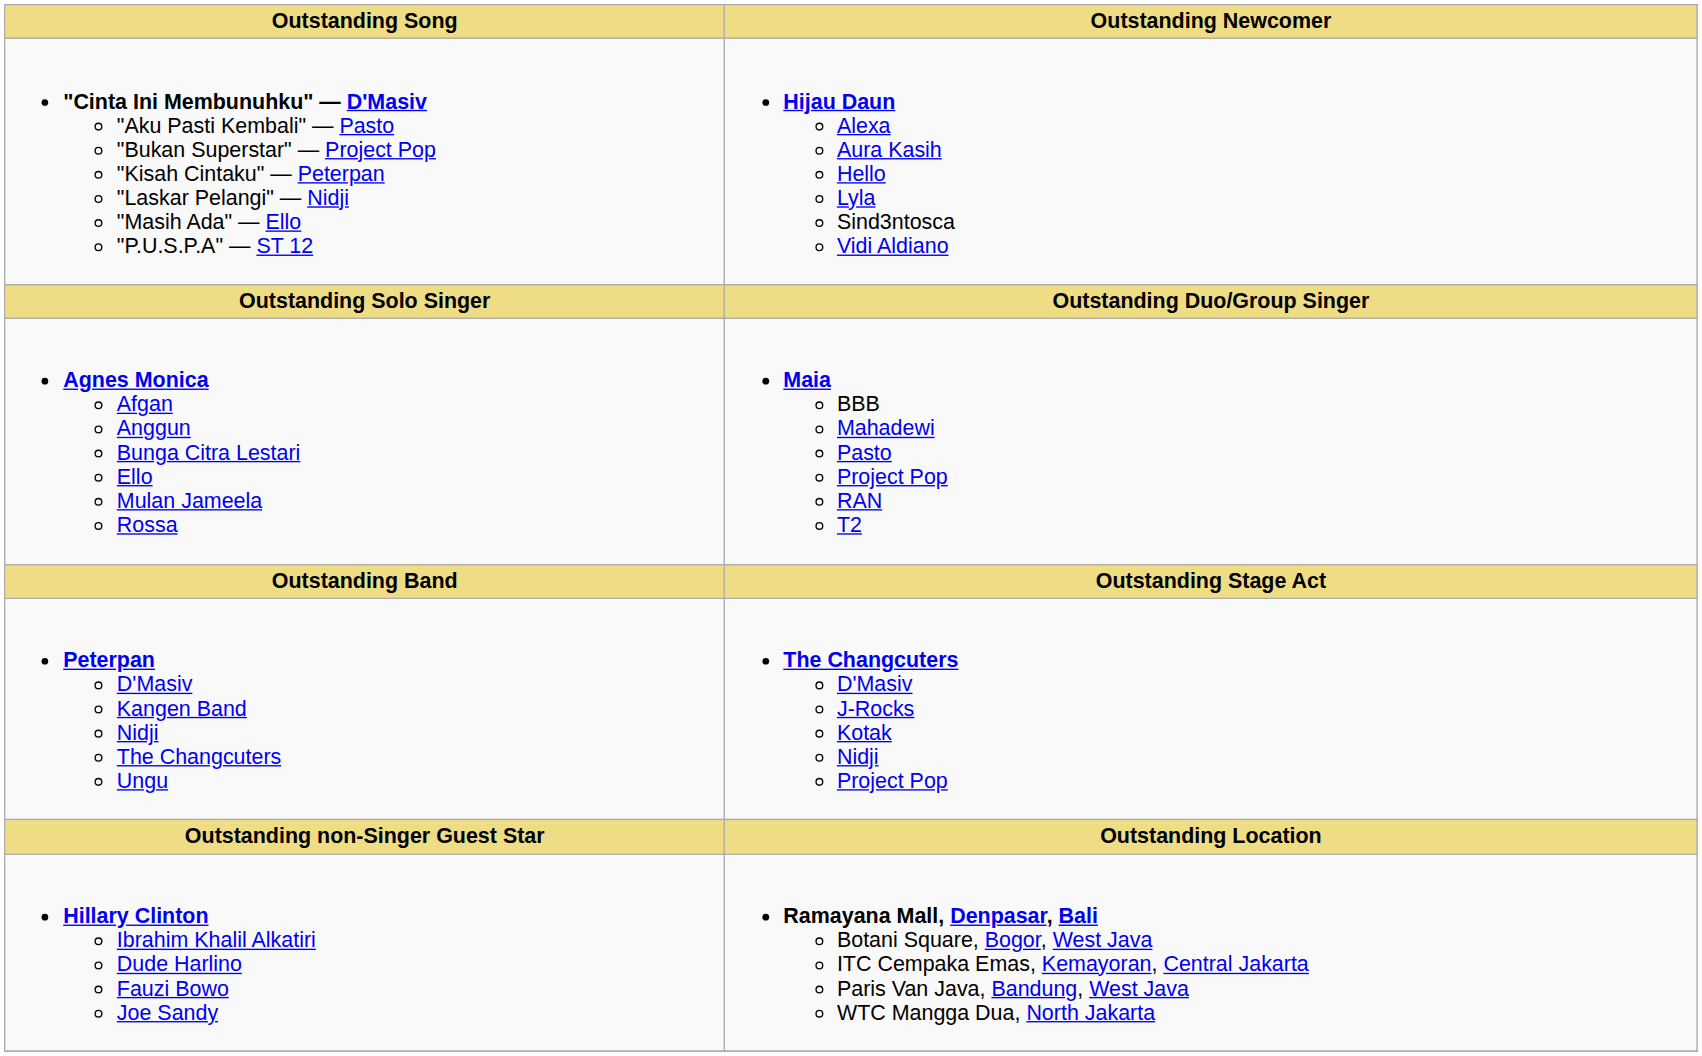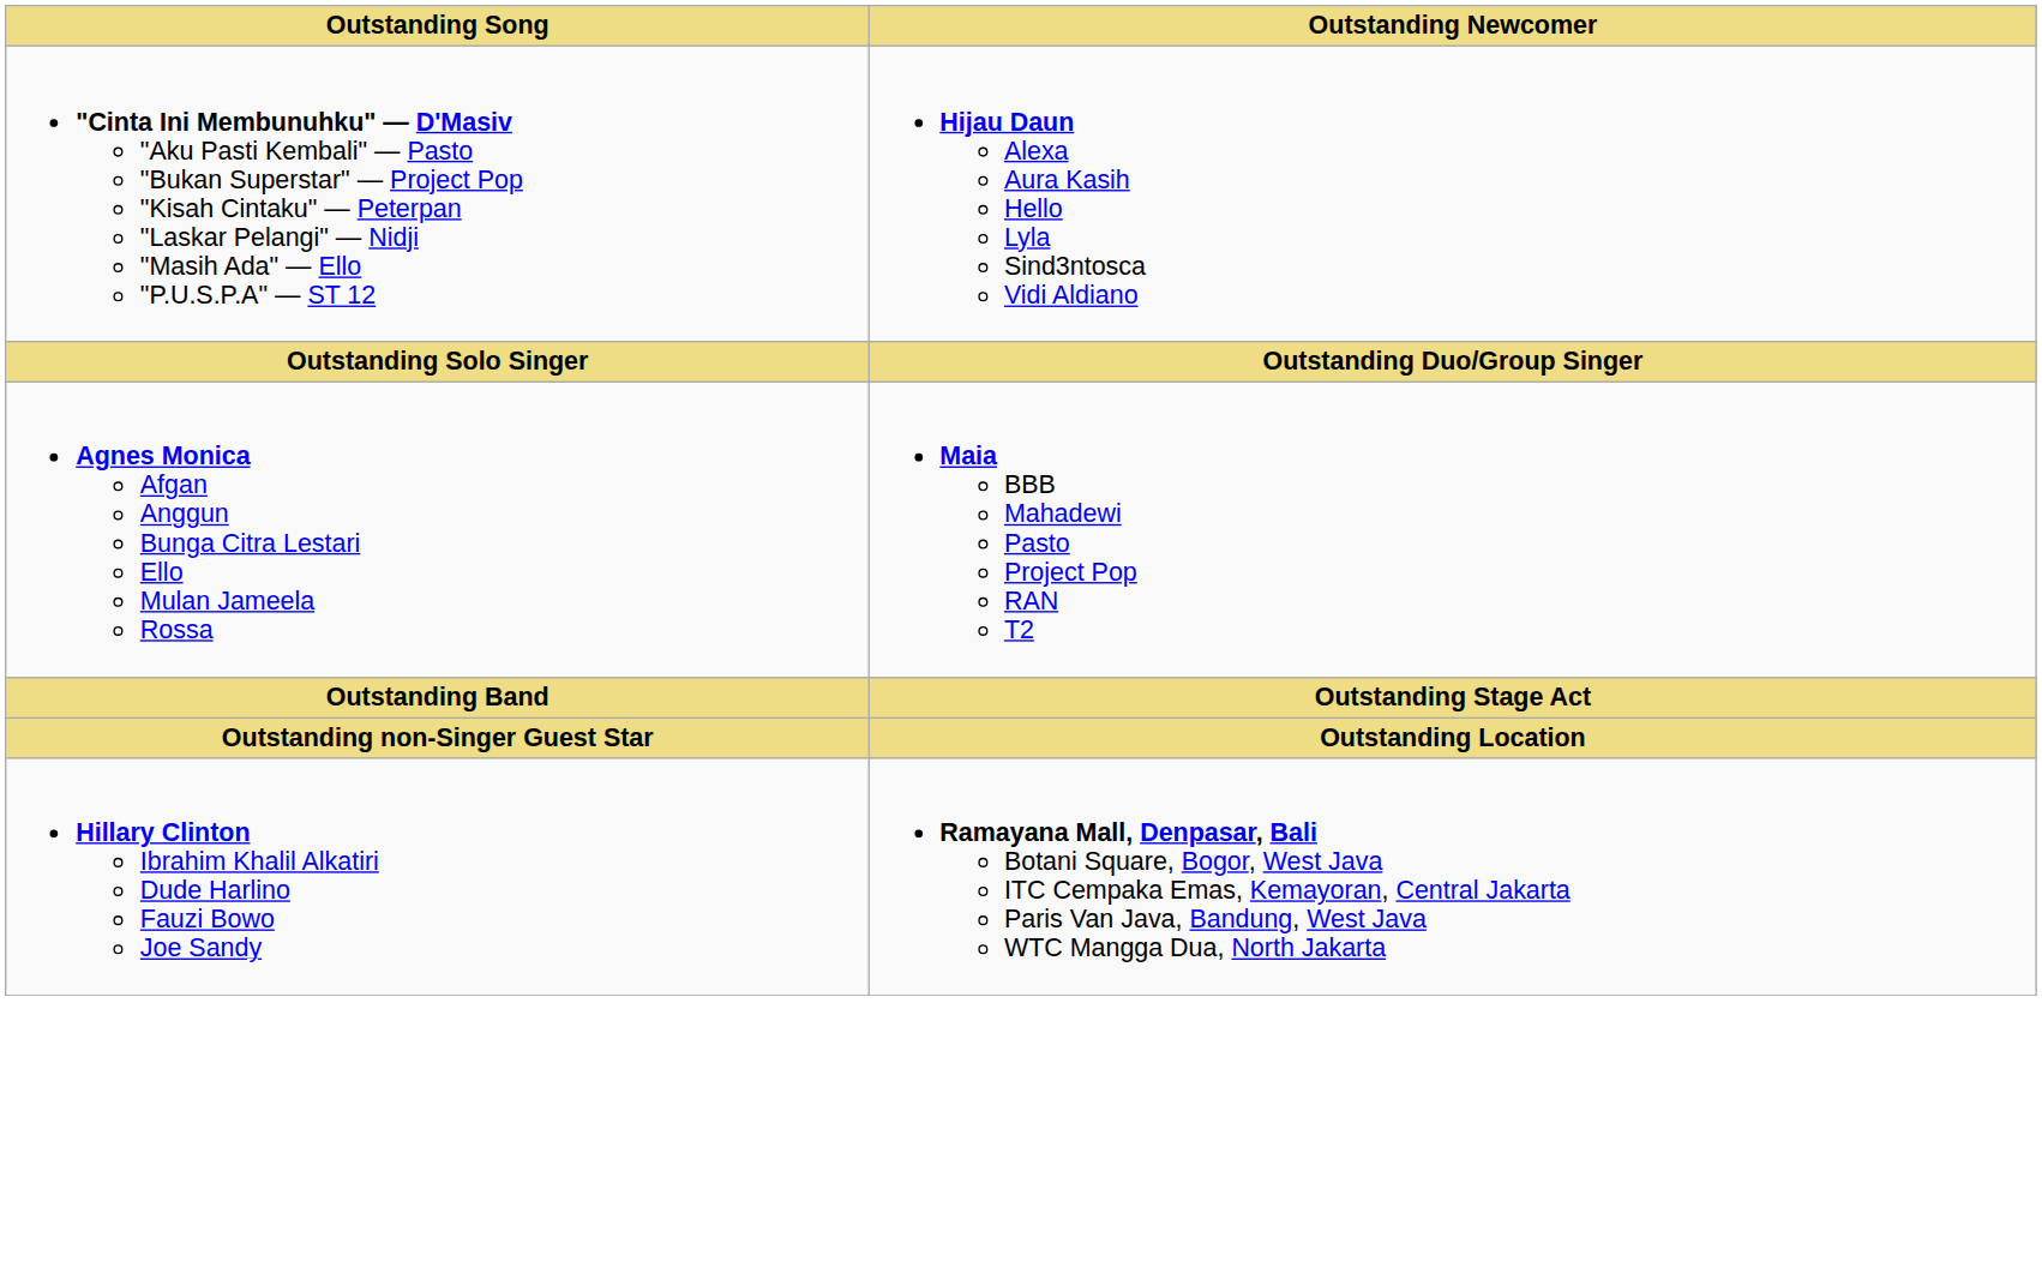 <table class="wikitable" style="width:100%;">
 <tr>
 <th style="background:#EEDD85; width=50%">Outstanding Song</th>
 <th style="background:#EEDD85; width=50%">Outstanding Newcomer</th>
 </tr>
 <tr>
 <td valign= "top"><br><ul><li><strong>"Cinta Ini Membunuhku" — <a href='#'>D'Masiv</a></strong><ul><li>"Aku Pasti Kembali" — <a href='#'>Pasto</a></li><li>"Bukan Superstar" — <a href='#'>Project Pop</a></li><li>"Kisah Cintaku" — <a href='#'>Peterpan</a></li><li>"Laskar Pelangi" — <a href='#'>Nidji</a></li><li>"Masih Ada" — <a href='#'>Ello</a></li><li>"P.U.S.P.A" — <a href='#'>ST 12</a></li></ul></li></ul></td>
 <td valign= "top"><br><ul><li><strong><a href='#'>Hijau Daun</a></strong><ul><li><a href='#'>Alexa</a></li><li><a href='#'>Aura Kasih</a></li><li><a href='#'>Hello</a></li><li><a href='#'>Lyla</a></li><li>Sind3ntosca</li><li><a href='#'>Vidi Aldiano</a></li></ul></li></ul></td>
 </tr>
 <tr>
 <th style="background:#EEDD85; width=50%">Outstanding Solo Singer</th>
 <th style="background:#EEDD85; width=50%">Outstanding Duo/Group Singer</th>
 </tr>
 <tr>
 <td valign= "top"><br><ul><li><strong><a href='#'>Agnes Monica</a></strong><ul><li><a href='#'>Afgan</a></li><li><a href='#'>Anggun</a></li><li><a href='#'>Bunga Citra Lestari</a></li><li><a href='#'>Ello</a></li><li><a href='#'>Mulan Jameela</a></li><li><a href='#'>Rossa</a></li></ul></li></ul></td>
 <td valign= "top"><br><ul><li><strong><a href='#'>Maia</a></strong><ul><li>BBB</li><li><a href='#'>Mahadewi</a></li><li><a href='#'>Pasto</a></li><li><a href='#'>Project Pop</a></li><li><a href='#'>RAN</a></li><li><a href='#'>T2</a></li></ul></li></ul></td>
 </tr>
 <tr>
 <th style="background:#EEDD85; width=50%">Outstanding Band</th>
 <th style="background:#EEDD85; width=50%">Outstanding Stage Act</th>
 </tr>
 <tr>
-<td valign= "top"><br><ul><li><strong><a href='#'>Peterpan</a></strong><ul><li><a href='#'>D'Masiv</a></li><li><a href='#'>Kangen Band</a></li><li><a href='#'>Nidji</a></li><li><a href='#'>The Changcuters</a></li><li><a href='#'>Ungu</a></li></ul></li></ul></td>
-<td valign= "top"><br><ul><li><strong><a href='#'>The Changcuters</a></strong><ul><li><a href='#'>D'Masiv</a></li><li><a href='#'>J-Rocks</a></li><li><a href='#'>Kotak</a></li><li><a href='#'>Nidji</a></li><li><a href='#'>Project Pop</a></li></ul></li></ul></td>
-</tr>
-<tr>
 <th style="background:#EEDD85; width=50%">Outstanding non-Singer Guest Star</th>
 <th style="background:#EEDD85; width=50%">Outstanding Location</th>
 </tr>
 <tr>
 <td valign= "top"><br><ul><li><strong><a href='#'>Hillary Clinton</a></strong><ul><li><a href='#'>Ibrahim Khalil Alkatiri</a></li><li><a href='#'>Dude Harlino</a></li><li><a href='#'>Fauzi Bowo</a></li><li><a href='#'>Joe Sandy</a></li></ul></li></ul></td>
 <td valign= "top"><br><ul><li><strong>Ramayana Mall, <a href='#'>Denpasar</a>, <a href='#'>Bali</a></strong><ul><li>Botani Square, <a href='#'>Bogor</a>, <a href='#'>West Java</a></li><li>ITC Cempaka Emas, <a href='#'>Kemayoran</a>, <a href='#'>Central Jakarta</a></li><li>Paris Van Java, <a href='#'>Bandung</a>, <a href='#'>West Java</a></li><li>WTC Mangga Dua, <a href='#'>North Jakarta</a></li></ul></li></ul></td>
 </tr>
 <tr>
 </tr>
 </table>
